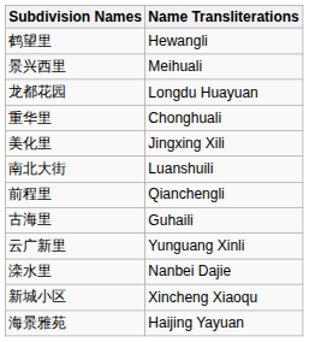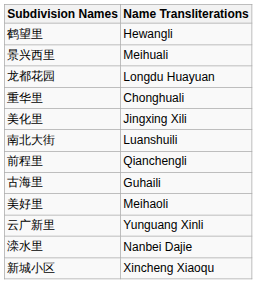 <table class="wikitable sortable">
 <tr>
 <th>Subdivision Names</th>
 <th>Name Transliterations</th>
 </tr>
 <tr>
 <td>鹤望里</td>
 <td>Hewangli</td>
 </tr>
 <tr>
 <td>景兴西里</td>
 <td>Meihuali</td>
 </tr>
 <tr>
 <td>龙都花园</td>
 <td>Longdu Huayuan</td>
 </tr>
 <tr>
 <td>重华里</td>
 <td>Chonghuali</td>
 </tr>
 <tr>
 <td>美化里</td>
 <td>Jingxing Xili</td>
 </tr>
 <tr>
 <td>南北大街</td>
 <td>Luanshuili</td>
 </tr>
 <tr>
 <td>前程里</td>
 <td>Qianchengli</td>
 </tr>
 <tr>
 <td>古海里</td>
 <td>Guhaili</td>
 </tr>
 <tr>
+<td>美好里</td>
+<td>Meihaoli</td>
+</tr>
+<tr>
 <td>云广新里</td>
 <td>Yunguang Xinli</td>
 </tr>
 <tr>
 <td>滦水里</td>
 <td>Nanbei Dajie</td>
 </tr>
 <tr>
 <td>新城小区</td>
 <td>Xincheng Xiaoqu</td>
 </tr>
-<tr>
-<td>海景雅苑</td>
-<td>Haijing Yayuan</td>
-</tr>
 </table>
